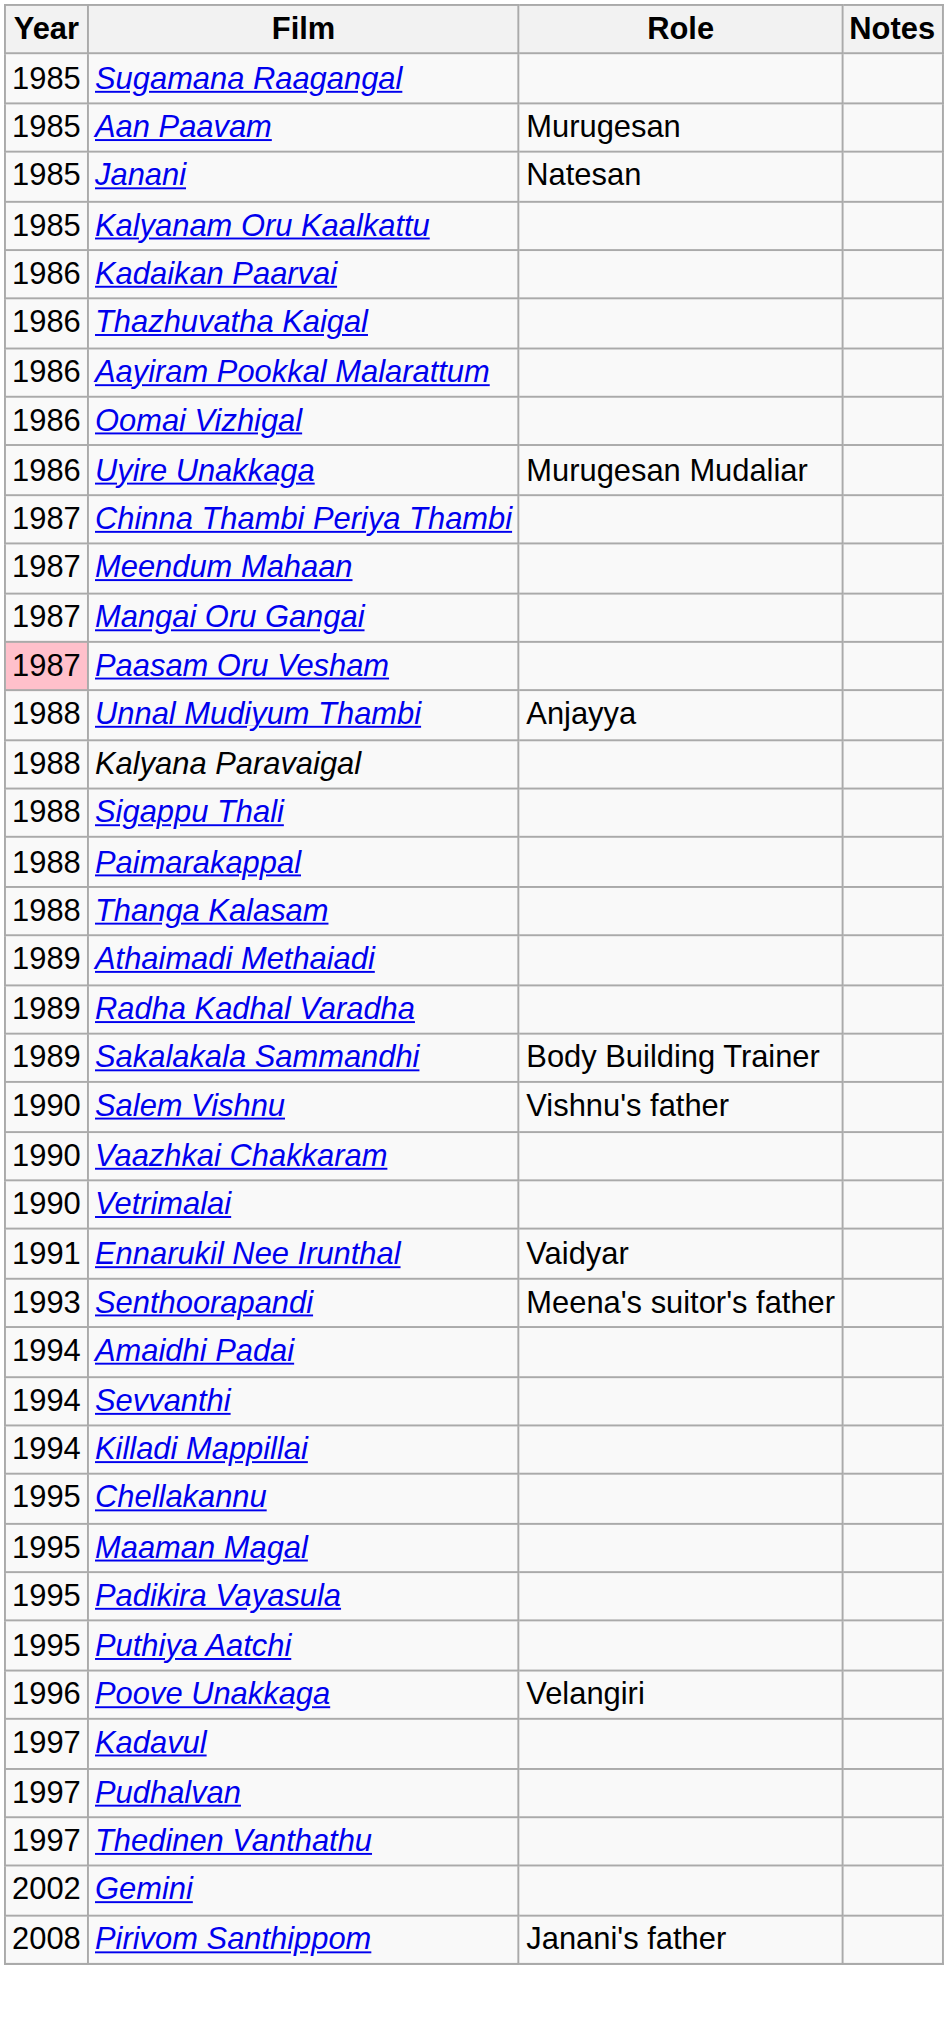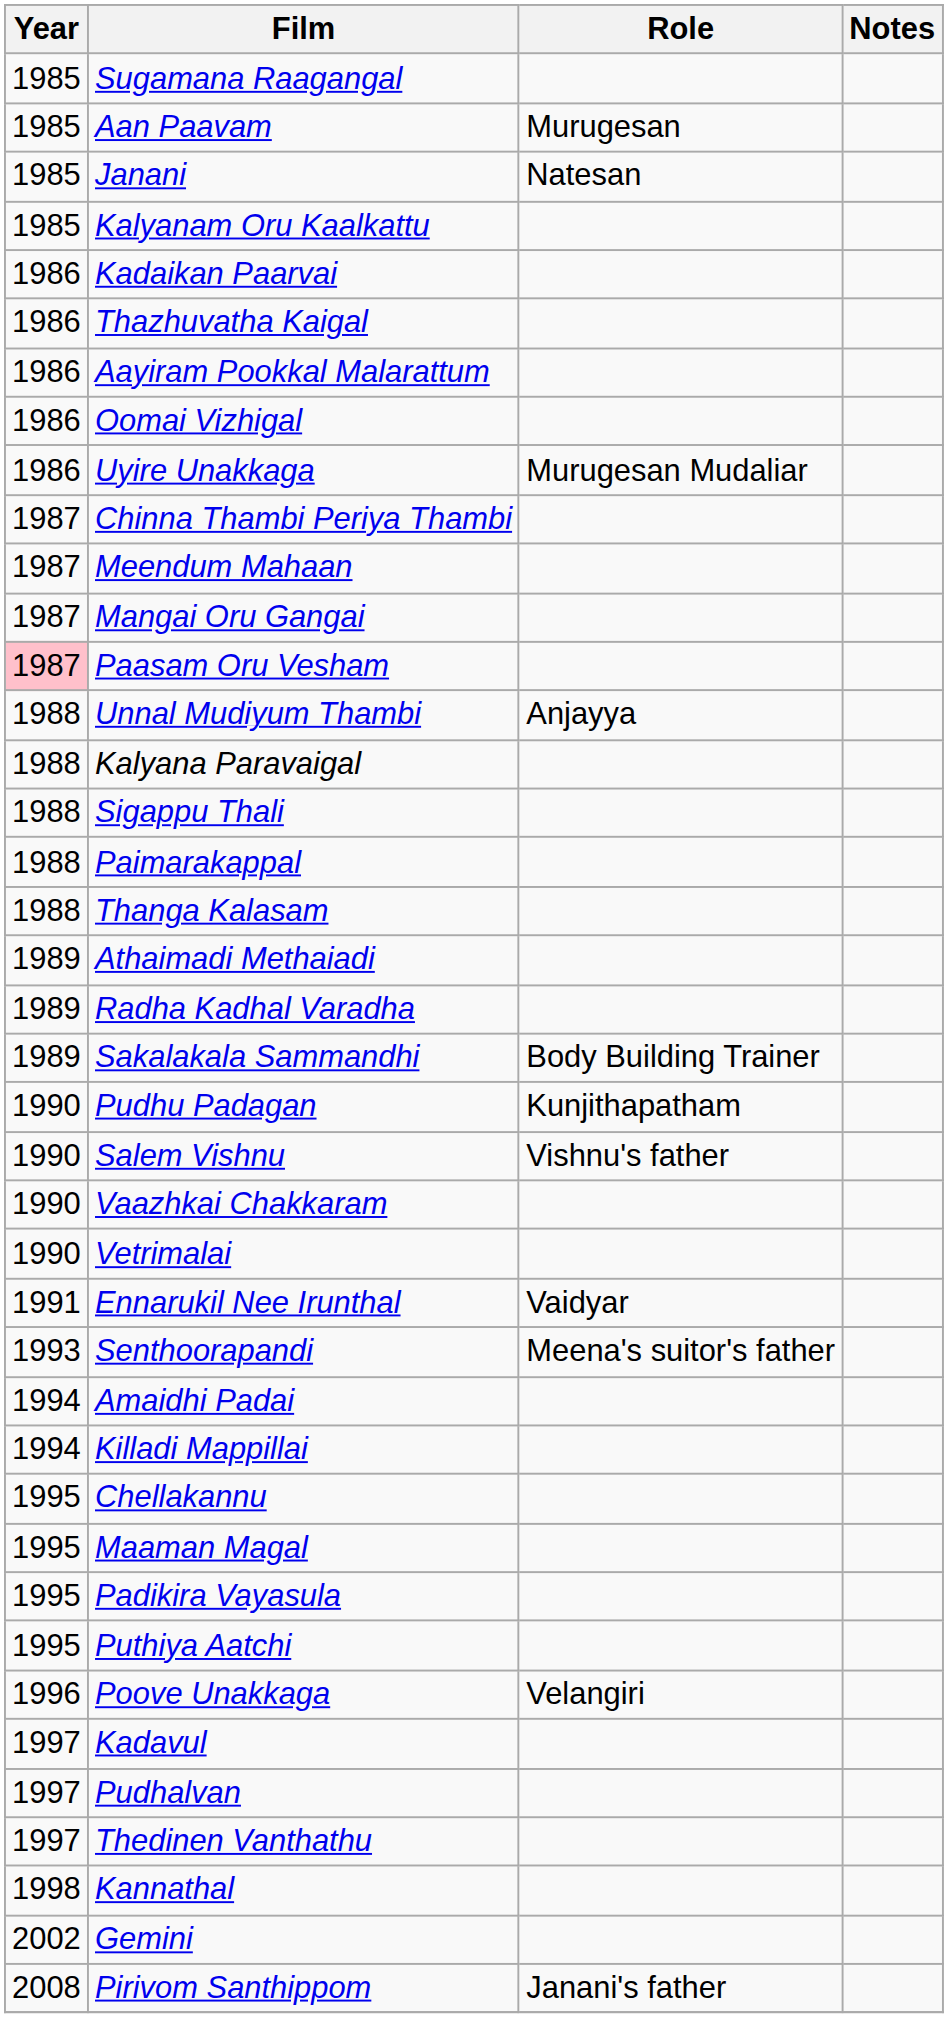 <table class="wikitable sortable">
 <tr>
 <th>Year</th>
 <th>Film</th>
 <th>Role</th>
 <th class=unsortable>Notes</th>
 </tr>
 <tr>
 <td>1985</td>
 <td><em><a href='#'>Sugamana Raagangal</a></em></td>
 <td></td>
 <td></td>
 </tr>
 <tr>
 <td>1985</td>
 <td><em><a href='#'>Aan Paavam</a></em></td>
 <td>Murugesan</td>
 <td></td>
 </tr>
 <tr>
 <td>1985</td>
 <td><em><a href='#'>Janani</a></em></td>
 <td>Natesan</td>
 <td></td>
 </tr>
 <tr>
 <td>1985</td>
 <td><em><a href='#'>Kalyanam Oru Kaalkattu</a></em></td>
 <td></td>
 <td></td>
 </tr>
 <tr>
 <td>1986</td>
 <td><em><a href='#'>Kadaikan Paarvai</a></em></td>
 <td></td>
 <td></td>
 </tr>
 <tr>
 <td>1986</td>
 <td><em><a href='#'>Thazhuvatha Kaigal</a></em></td>
 <td></td>
 <td></td>
 </tr>
 <tr>
 <td>1986</td>
 <td><em><a href='#'>Aayiram Pookkal Malarattum</a></em></td>
 <td></td>
 <td></td>
 </tr>
 <tr>
 <td>1986</td>
 <td><em><a href='#'>Oomai Vizhigal</a></em></td>
 <td></td>
 <td></td>
 </tr>
 <tr>
 <td>1986</td>
 <td><em><a href='#'>Uyire Unakkaga</a></em></td>
 <td>Murugesan Mudaliar</td>
 <td></td>
 </tr>
 <tr>
 <td>1987</td>
 <td><em><a href='#'>Chinna Thambi Periya Thambi</a></em></td>
 <td></td>
 <td></td>
 </tr>
 <tr>
 <td>1987</td>
 <td><em><a href='#'>Meendum Mahaan</a></em></td>
 <td></td>
 <td></td>
 </tr>
 <tr>
 <td>1987</td>
 <td><em><a href='#'>Mangai Oru Gangai</a></em></td>
 <td></td>
 <td></td>
 </tr>
 <tr>
 <td style="background: pink;">1987</td>
 <td><em><a href='#'>Paasam Oru Vesham</a></em></td>
 <td></td>
 <td></td>
 </tr>
 <tr>
 <td>1988</td>
 <td><em><a href='#'>Unnal Mudiyum Thambi</a></em></td>
 <td>Anjayya</td>
 <td></td>
 </tr>
 <tr>
 <td>1988</td>
 <td><em>Kalyana Paravaigal</em></td>
 <td></td>
 <td></td>
 </tr>
 <tr>
 <td>1988</td>
 <td><em><a href='#'>Sigappu Thali</a></em></td>
 <td></td>
 <td></td>
 </tr>
 <tr>
 <td>1988</td>
 <td><em><a href='#'>Paimarakappal </a></em></td>
 <td></td>
 <td></td>
 </tr>
 <tr>
 <td>1988</td>
 <td><em><a href='#'>Thanga Kalasam</a></em></td>
 <td></td>
 <td></td>
 </tr>
 <tr>
 <td>1989</td>
 <td><em><a href='#'>Athaimadi Methaiadi</a></em></td>
 <td></td>
 <td></td>
 </tr>
 <tr>
 <td>1989</td>
 <td><em><a href='#'>Radha Kadhal Varadha</a></em></td>
 <td></td>
 <td></td>
 </tr>
 <tr>
 <td>1989</td>
 <td><em><a href='#'>Sakalakala Sammandhi</a></em></td>
 <td>Body Building Trainer</td>
 <td></td>
 </tr>
 <tr>
 <td>1990</td>
+<td><em><a href='#'>Pudhu Padagan</a></em></td>
+<td>Kunjithapatham</td>
+<td></td>
+</tr>
+<tr>
+<td>1990</td>
 <td><em><a href='#'>Salem Vishnu</a></em></td>
 <td>Vishnu's father</td>
 <td></td>
 </tr>
 <tr>
 <td>1990</td>
 <td><em><a href='#'>Vaazhkai Chakkaram</a></em></td>
 <td></td>
 <td></td>
 </tr>
 <tr>
 <td>1990</td>
 <td><em><a href='#'>Vetrimalai</a></em></td>
 <td></td>
 <td></td>
 </tr>
 <tr>
 <td>1991</td>
 <td><em><a href='#'>Ennarukil Nee Irunthal</a></em></td>
 <td>Vaidyar</td>
 <td></td>
 </tr>
 <tr>
 <td>1993</td>
 <td><em><a href='#'>Senthoorapandi</a></em></td>
 <td>Meena's suitor's father</td>
 <td></td>
 </tr>
 <tr>
 <td>1994</td>
 <td><em><a href='#'>Amaidhi Padai</a></em></td>
-<td></td>
-<td></td>
-</tr>
-<tr>
-<td>1994</td>
-<td><em><a href='#'>Sevvanthi</a></em></td>
 <td></td>
 <td></td>
 </tr>
 <tr>
 <td>1994</td>
 <td><em><a href='#'>Killadi Mappillai</a></em></td>
 <td></td>
 <td></td>
 </tr>
 <tr>
 <td>1995</td>
 <td><em><a href='#'>Chellakannu</a></em></td>
 <td></td>
 <td></td>
 </tr>
 <tr>
 <td>1995</td>
 <td><em><a href='#'>Maaman Magal</a></em></td>
 <td></td>
 <td></td>
 </tr>
 <tr>
 <td>1995</td>
 <td><em><a href='#'>Padikira Vayasula</a></em></td>
 <td></td>
 <td></td>
 </tr>
 <tr>
 <td>1995</td>
 <td><em><a href='#'>Puthiya Aatchi</a></em></td>
 <td></td>
 <td></td>
 </tr>
 <tr>
 <td>1996</td>
 <td><em><a href='#'>Poove Unakkaga</a></em></td>
 <td>Velangiri</td>
 <td></td>
 </tr>
 <tr>
 <td>1997</td>
 <td><em><a href='#'>Kadavul</a></em></td>
 <td></td>
 <td></td>
 </tr>
 <tr>
 <td>1997</td>
 <td><em><a href='#'>Pudhalvan</a></em></td>
 <td></td>
 <td></td>
 </tr>
 <tr>
 <td>1997</td>
 <td><em><a href='#'>Thedinen Vanthathu</a></em></td>
 <td></td>
 <td></td>
 </tr>
 <tr>
+<td>1998</td>
+<td><em><a href='#'>Kannathal</a></em></td>
+<td></td>
+<td></td>
+</tr>
+<tr>
 <td>2002</td>
 <td><em><a href='#'>Gemini</a></em></td>
 <td></td>
 <td></td>
 </tr>
 <tr>
 <td>2008</td>
 <td><em><a href='#'>Pirivom Santhippom</a></em></td>
 <td>Janani's father</td>
 <td></td>
 </tr>
 <tr>
 </tr>
 </table>
